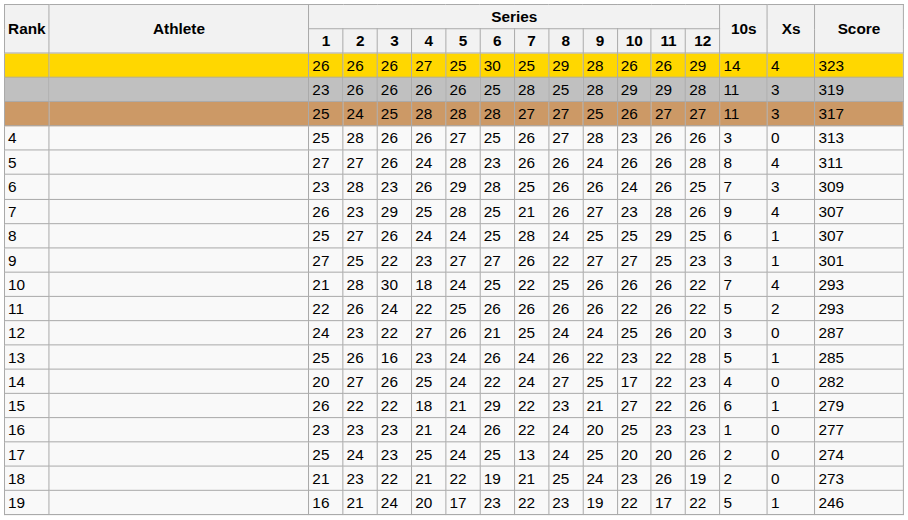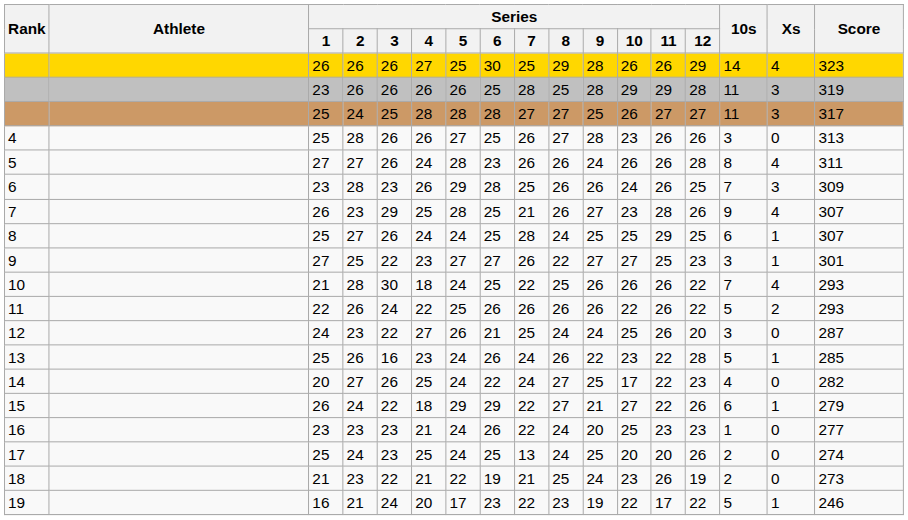 <table class="wikitable" style="font-size:95%" style="width:35em;" style="text-align:center">
 <tr>
 <th rowspan=2>Rank</th>
 <th rowspan=2 width=250>Athlete</th>
 <th colspan=12 width=400>Series</th>
 <th rowspan=2 width=40>10s</th>
 <th rowspan=2 width=40>Xs</th>
 <th rowspan=2 width=80>Score</th>
 </tr>
 <tr>
 <th>1</th>
 <th>2</th>
 <th>3</th>
 <th>4</th>
 <th>5</th>
 <th>6</th>
 <th>7</th>
 <th>8</th>
 <th>9</th>
 <th>10</th>
 <th>11</th>
 <th>12</th>
 </tr>
 <tr bgcolor=gold>
 <td></td>
 <td align=left></td>
 <td>26</td>
 <td>26</td>
 <td>26</td>
 <td>27</td>
 <td>25</td>
 <td>30</td>
 <td>25</td>
 <td>29</td>
 <td>28</td>
 <td>26</td>
 <td>26</td>
 <td>29</td>
 <td>14</td>
 <td>4</td>
 <td>323</td>
 </tr>
 <tr bgcolor=silver>
 <td></td>
 <td align=left></td>
 <td>23</td>
 <td>26</td>
 <td>26</td>
 <td>26</td>
 <td>26</td>
 <td>25</td>
 <td>28</td>
 <td>25</td>
 <td>28</td>
 <td>29</td>
 <td>29</td>
 <td>28</td>
 <td>11</td>
 <td>3</td>
 <td>319</td>
 </tr>
 <tr bgcolor=cc9966>
 <td></td>
 <td align=left></td>
 <td>25</td>
 <td>24</td>
 <td>25</td>
 <td>28</td>
 <td>28</td>
 <td>28</td>
 <td>27</td>
 <td>27</td>
 <td>25</td>
 <td>26</td>
 <td>27</td>
 <td>27</td>
 <td>11</td>
 <td>3</td>
 <td>317</td>
 </tr>
 <tr>
 <td>4</td>
 <td align=left></td>
 <td>25</td>
 <td>28</td>
 <td>26</td>
 <td>26</td>
 <td>27</td>
 <td>25</td>
 <td>26</td>
 <td>27</td>
 <td>28</td>
 <td>23</td>
 <td>26</td>
 <td>26</td>
 <td>3</td>
 <td>0</td>
 <td>313</td>
 </tr>
 <tr>
 <td>5</td>
 <td align=left></td>
 <td>27</td>
 <td>27</td>
 <td>26</td>
 <td>24</td>
 <td>28</td>
 <td>23</td>
 <td>26</td>
 <td>26</td>
 <td>24</td>
 <td>26</td>
 <td>26</td>
 <td>28</td>
 <td>8</td>
 <td>4</td>
 <td>311</td>
 </tr>
 <tr>
 <td>6</td>
 <td align=left></td>
 <td>23</td>
 <td>28</td>
 <td>23</td>
 <td>26</td>
 <td>29</td>
 <td>28</td>
 <td>25</td>
 <td>26</td>
 <td>26</td>
 <td>24</td>
 <td>26</td>
 <td>25</td>
 <td>7</td>
 <td>3</td>
 <td>309</td>
 </tr>
 <tr>
 <td>7</td>
 <td align=left></td>
 <td>26</td>
 <td>23</td>
 <td>29</td>
 <td>25</td>
 <td>28</td>
 <td>25</td>
 <td>21</td>
 <td>26</td>
 <td>27</td>
 <td>23</td>
 <td>28</td>
 <td>26</td>
 <td>9</td>
 <td>4</td>
 <td>307</td>
 </tr>
 <tr>
 <td>8</td>
 <td align=left></td>
 <td>25</td>
 <td>27</td>
 <td>26</td>
 <td>24</td>
 <td>24</td>
 <td>25</td>
 <td>28</td>
 <td>24</td>
 <td>25</td>
 <td>25</td>
 <td>29</td>
 <td>25</td>
 <td>6</td>
 <td>1</td>
 <td>307</td>
 </tr>
 <tr>
 <td>9</td>
 <td align=left></td>
 <td>27</td>
 <td>25</td>
 <td>22</td>
 <td>23</td>
 <td>27</td>
 <td>27</td>
 <td>26</td>
 <td>22</td>
 <td>27</td>
 <td>27</td>
 <td>25</td>
 <td>23</td>
 <td>3</td>
 <td>1</td>
 <td>301</td>
 </tr>
 <tr>
 <td>10</td>
 <td align=left></td>
 <td>21</td>
 <td>28</td>
 <td>30</td>
 <td>18</td>
 <td>24</td>
 <td>25</td>
 <td>22</td>
 <td>25</td>
 <td>26</td>
 <td>26</td>
 <td>26</td>
 <td>22</td>
 <td>7</td>
 <td>4</td>
 <td>293</td>
 </tr>
 <tr>
 <td>11</td>
 <td align=left></td>
 <td>22</td>
 <td>26</td>
 <td>24</td>
 <td>22</td>
 <td>25</td>
 <td>26</td>
 <td>26</td>
 <td>26</td>
 <td>26</td>
 <td>22</td>
 <td>26</td>
 <td>22</td>
 <td>5</td>
 <td>2</td>
 <td>293</td>
 </tr>
 <tr>
 <td>12</td>
 <td align=left></td>
 <td>24</td>
 <td>23</td>
 <td>22</td>
 <td>27</td>
 <td>26</td>
 <td>21</td>
 <td>25</td>
 <td>24</td>
 <td>24</td>
 <td>25</td>
 <td>26</td>
 <td>20</td>
 <td>3</td>
 <td>0</td>
 <td>287</td>
 </tr>
 <tr>
 <td>13</td>
 <td align=left></td>
 <td>25</td>
 <td>26</td>
 <td>16</td>
 <td>23</td>
 <td>24</td>
 <td>26</td>
 <td>24</td>
 <td>26</td>
 <td>22</td>
 <td>23</td>
 <td>22</td>
 <td>28</td>
 <td>5</td>
 <td>1</td>
 <td>285</td>
 </tr>
 <tr>
 <td>14</td>
 <td align=left></td>
 <td>20</td>
 <td>27</td>
 <td>26</td>
 <td>25</td>
 <td>24</td>
 <td>22</td>
 <td>24</td>
 <td>27</td>
 <td>25</td>
 <td>17</td>
 <td>22</td>
 <td>23</td>
 <td>4</td>
 <td>0</td>
 <td>282</td>
 </tr>
 <tr>
 <td>15</td>
 <td align=left></td>
 <td>26</td>
-<td>22</td>
+<td>24</td>
 <td>22</td>
 <td>18</td>
-<td>21</td>
+<td>29</td>
 <td>29</td>
 <td>22</td>
-<td>23</td>
+<td>27</td>
 <td>21</td>
 <td>27</td>
 <td>22</td>
 <td>26</td>
 <td>6</td>
 <td>1</td>
 <td>279</td>
 </tr>
 <tr>
 <td>16</td>
 <td align=left></td>
 <td>23</td>
 <td>23</td>
 <td>23</td>
 <td>21</td>
 <td>24</td>
 <td>26</td>
 <td>22</td>
 <td>24</td>
 <td>20</td>
 <td>25</td>
 <td>23</td>
 <td>23</td>
 <td>1</td>
 <td>0</td>
 <td>277</td>
 </tr>
 <tr>
 <td>17</td>
 <td align=left></td>
 <td>25</td>
 <td>24</td>
 <td>23</td>
 <td>25</td>
 <td>24</td>
 <td>25</td>
 <td>13</td>
 <td>24</td>
 <td>25</td>
 <td>20</td>
 <td>20</td>
 <td>26</td>
 <td>2</td>
 <td>0</td>
 <td>274</td>
 </tr>
 <tr>
 <td>18</td>
 <td align=left></td>
 <td>21</td>
 <td>23</td>
 <td>22</td>
 <td>21</td>
 <td>22</td>
 <td>19</td>
 <td>21</td>
 <td>25</td>
 <td>24</td>
 <td>23</td>
 <td>26</td>
 <td>19</td>
 <td>2</td>
 <td>0</td>
 <td>273</td>
 </tr>
 <tr>
 <td>19</td>
 <td align=left></td>
 <td>16</td>
 <td>21</td>
 <td>24</td>
 <td>20</td>
 <td>17</td>
 <td>23</td>
 <td>22</td>
 <td>23</td>
 <td>19</td>
 <td>22</td>
 <td>17</td>
 <td>22</td>
 <td>5</td>
 <td>1</td>
 <td>246</td>
 </tr>
 <tr>
 </tr>
 </table>
